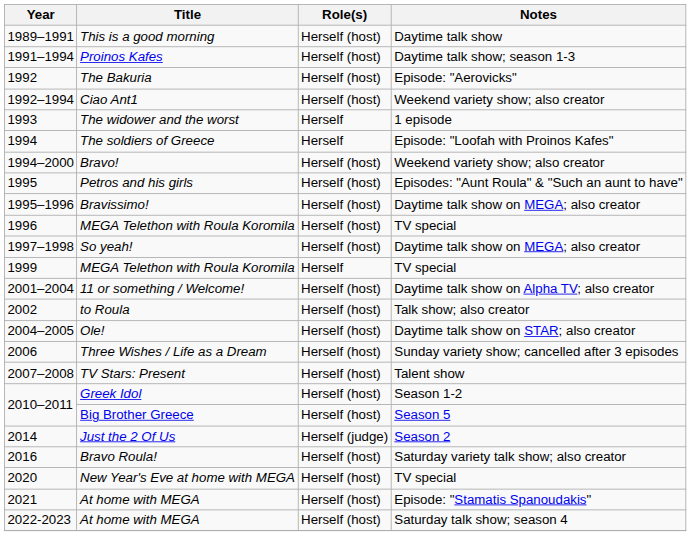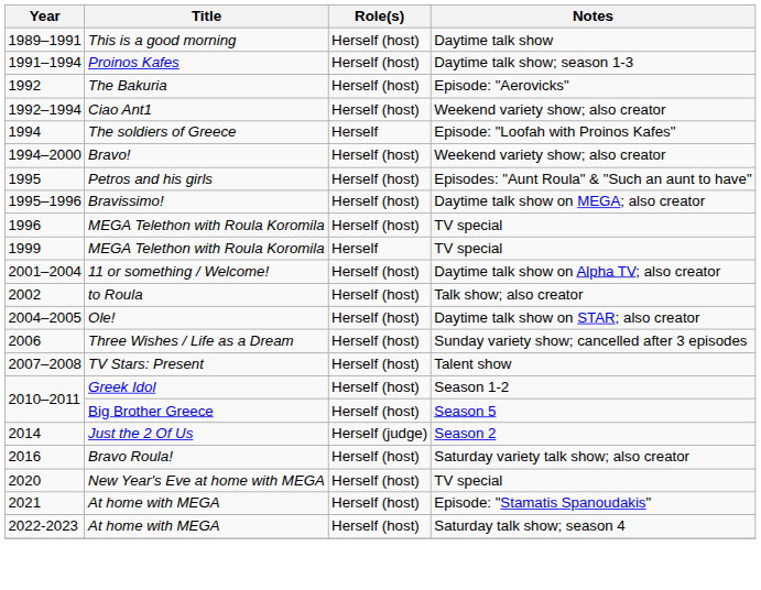 <table class="wikitable sortable">
 <tr>
 <th>Year</th>
 <th>Title</th>
 <th>Role(s)</th>
 <th>Notes</th>
 </tr>
 <tr>
 <td>1989–1991</td>
 <td><em>This is a good morning</em></td>
 <td>Herself (host)</td>
 <td>Daytime talk show</td>
 </tr>
 <tr>
 <td>1991–1994</td>
 <td><em><a href='#'>Proinos Kafes</a></em></td>
 <td>Herself (host)</td>
 <td>Daytime talk show; season 1-3</td>
 </tr>
 <tr>
 <td>1992</td>
 <td><em>The Bakuria</em></td>
 <td>Herself (host)</td>
 <td>Episode: "Aerovicks"</td>
 </tr>
 <tr>
 <td>1992–1994</td>
 <td><em>Ciao Ant1</em></td>
 <td>Herself (host)</td>
 <td>Weekend variety show; also creator</td>
 </tr>
 <tr>
-<td>1993</td>
-<td><em>The widower and the worst</em></td>
-<td>Herself</td>
-<td>1 episode</td>
-</tr>
-<tr>
 <td>1994</td>
 <td><em>The soldiers of Greece</em></td>
 <td>Herself</td>
 <td>Episode: "Loofah with Proinos Kafes"</td>
 </tr>
 <tr>
 <td>1994–2000</td>
 <td><em>Bravo!</em></td>
 <td>Herself (host)</td>
 <td>Weekend variety show; also creator</td>
 </tr>
 <tr>
 <td>1995</td>
 <td><em>Petros and his girls</em></td>
 <td>Herself (host)</td>
 <td>Episodes: "Aunt Roula" & "Such an aunt to have"</td>
 </tr>
 <tr>
 <td>1995–1996</td>
 <td><em>Bravissimo!</em></td>
 <td>Herself (host)</td>
 <td>Daytime talk show on <a href='#'>MEGA</a>; also creator</td>
 </tr>
 <tr>
 <td>1996</td>
 <td><em>MEGA Telethon with Roula Koromila</em></td>
 <td>Herself (host)</td>
 <td>TV special</td>
-</tr>
-<tr>
-<td>1997–1998</td>
-<td><em>So yeah!</em></td>
-<td>Herself (host)</td>
-<td>Daytime talk show on <a href='#'>MEGA</a>; also creator</td>
 </tr>
 <tr>
 <td>1999</td>
 <td><em>MEGA Telethon with Roula Koromila</em></td>
 <td>Herself</td>
 <td>TV special</td>
 </tr>
 <tr>
 <td>2001–2004</td>
 <td><em>11 or something / Welcome!</em></td>
 <td>Herself (host)</td>
 <td>Daytime talk show on <a href='#'>Alpha TV</a>; also creator</td>
 </tr>
 <tr>
 <td>2002</td>
 <td><em>to Roula</em></td>
 <td>Herself (host)</td>
 <td>Talk show; also creator</td>
 </tr>
 <tr>
 <td>2004–2005</td>
 <td><em>Ole!</em></td>
 <td>Herself (host)</td>
 <td>Daytime talk show on <a href='#'>STAR</a>; also creator</td>
 </tr>
 <tr>
 <td>2006</td>
 <td><em>Three Wishes / Life as a Dream</em></td>
 <td>Herself (host)</td>
 <td>Sunday variety show; cancelled after 3 episodes</td>
 </tr>
 <tr>
 <td>2007–2008</td>
 <td><em>TV Stars: Present</em></td>
 <td>Herself (host)</td>
 <td>Talent show</td>
 </tr>
 <tr>
 <td rowspan="2">2010–2011</td>
 <td><em><a href='#'>Greek Idol</a></em></td>
 <td>Herself (host)</td>
 <td>Season 1-2</td>
 </tr>
 <tr>
 <td><a href='#'>Big Brother Greece</a></td>
 <td>Herself (host)</td>
 <td><a href='#'>Season 5</a></td>
 </tr>
 <tr>
 <td>2014</td>
 <td><em><a href='#'>Just the 2 Of Us</a></em></td>
 <td>Herself (judge)</td>
 <td><a href='#'>Season 2</a></td>
 </tr>
 <tr>
 <td>2016</td>
 <td><em>Bravo Roula!</em></td>
 <td>Herself (host)</td>
 <td>Saturday variety talk show; also creator</td>
 </tr>
 <tr>
 <td>2020</td>
 <td><em>New Year's Eve at home with MEGA</em></td>
 <td>Herself (host)</td>
 <td>TV special</td>
 </tr>
 <tr>
 <td>2021</td>
 <td><em>At home with MEGA</em></td>
 <td>Herself (host)</td>
 <td>Episode: "<a href='#'>Stamatis Spanoudakis</a>"</td>
 </tr>
 <tr>
 <td>2022-2023</td>
 <td><em>At home with MEGA</em></td>
 <td>Herself (host)</td>
 <td>Saturday talk show; season 4</td>
 </tr>
 <tr>
 </tr>
 </table>
